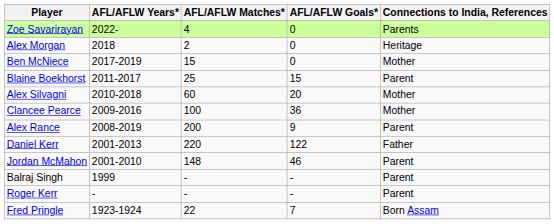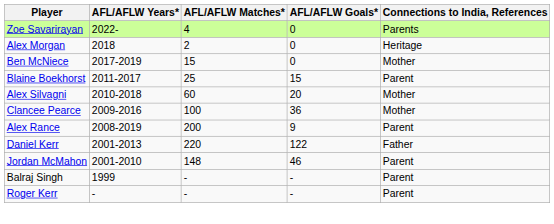 <table class="wikitable sortable">
 <tr>
 <th>Player</th>
 <th>AFL/AFLW Years*</th>
 <th>AFL/AFLW Matches*</th>
 <th>AFL/AFLW Goals*</th>
 <th>Connections to India, References</th>
 </tr>
 <tr bgcolor=#CCFF99>
 <td><a href='#'>Zoe Savarirayan</a></td>
 <td>2022-</td>
 <td>4</td>
 <td>0</td>
 <td>Parents</td>
 </tr>
 <tr>
 <td><a href='#'>Alex Morgan</a></td>
 <td>2018</td>
 <td>2</td>
 <td>0</td>
 <td>Heritage</td>
 </tr>
 <tr>
 <td><a href='#'>Ben McNiece</a></td>
 <td>2017-2019</td>
 <td>15</td>
 <td>0</td>
 <td>Mother</td>
 </tr>
 <tr>
 <td><a href='#'>Blaine Boekhorst</a></td>
 <td>2011-2017</td>
 <td>25</td>
 <td>15</td>
 <td>Parent</td>
 </tr>
 <tr>
 <td><a href='#'>Alex Silvagni</a></td>
 <td>2010-2018</td>
 <td>60</td>
 <td>20</td>
 <td>Mother</td>
 </tr>
 <tr>
 <td><a href='#'>Clancee Pearce</a></td>
 <td>2009-2016</td>
 <td>100</td>
 <td>36</td>
 <td>Mother</td>
 </tr>
 <tr>
 <td><a href='#'>Alex Rance</a></td>
 <td>2008-2019</td>
 <td>200</td>
 <td>9</td>
 <td>Parent</td>
 </tr>
 <tr>
 <td><a href='#'>Daniel Kerr</a></td>
 <td>2001-2013</td>
 <td>220</td>
 <td>122</td>
 <td>Father</td>
 </tr>
 <tr>
 <td><a href='#'>Jordan McMahon</a></td>
 <td>2001-2010</td>
 <td>148</td>
 <td>46</td>
 <td>Parent</td>
 </tr>
 <tr>
 <td>Balraj Singh</td>
 <td>1999</td>
 <td>-</td>
 <td>-</td>
 <td>Parent</td>
 </tr>
 <tr>
 <td><a href='#'>Roger Kerr</a></td>
 <td>-</td>
 <td>-</td>
 <td>-</td>
 <td>Parent</td>
 </tr>
-<tr>
-<td><a href='#'>Fred Pringle</a></td>
-<td>1923-1924</td>
-<td>22</td>
-<td>7</td>
-<td>Born <a href='#'>Assam</a></td>
-</tr>
 </table>
